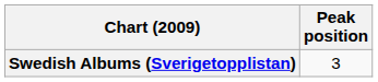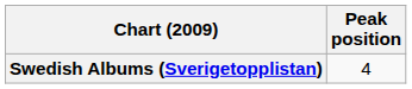 <table class="wikitable plainrowheaders">
 <tr>
 <th>Chart (2009)</th>
 <th>Peak<br>position</th>
 </tr>
 <tr>
 <th scope="row">Swedish Albums (<a href='#'>Sverigetopplistan</a>)</th>
-<td style="text-align:center;">3</td>
+<td style="text-align:center;">4</td>
 </tr>
 </table>
